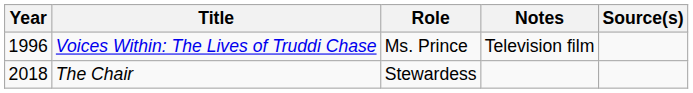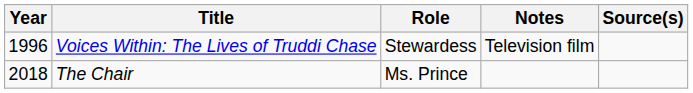 <table class="wikitable sortable">
 <tr>
 <th>Year</th>
 <th>Title</th>
 <th>Role</th>
 <th class = "unsortable">Notes</th>
 <th>Source(s)</th>
 </tr>
 <tr>
 <td>1996</td>
 <td><em><a href='#'>Voices Within: The Lives of Truddi Chase</a></em></td>
-<td>Ms. Prince</td>
+<td>Stewardess</td>
 <td>Television film</td>
 <td></td>
 </tr>
 <tr>
 <td>2018</td>
 <td><em>The Chair</em></td>
-<td>Stewardess</td>
+<td>Ms. Prince</td>
 <td></td>
 <td></td>
 </tr>
 </table>
